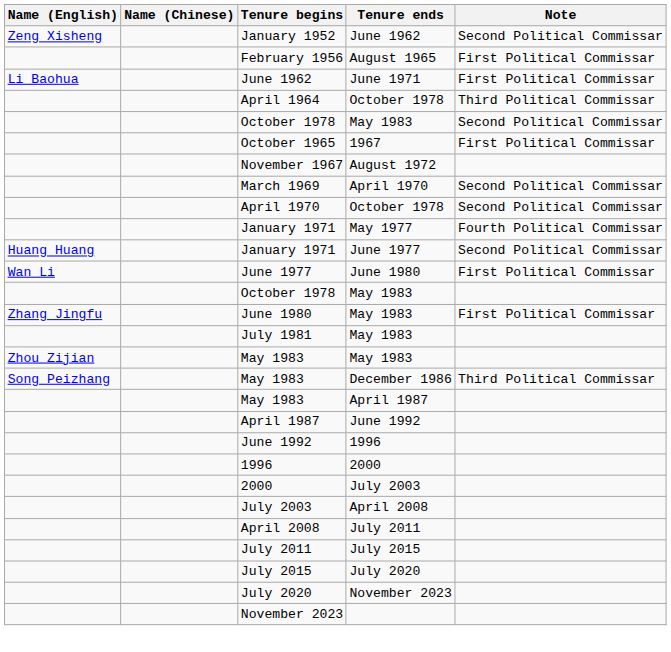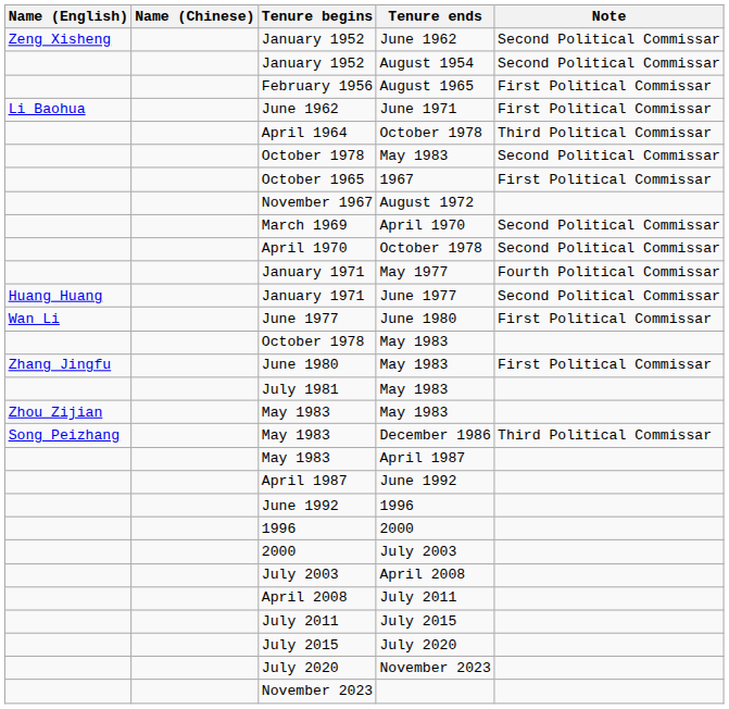 <table class="wikitable">
 <tr>
 <th>Name (English)</th>
 <th>Name (Chinese)</th>
 <th>Tenure begins</th>
 <th>Tenure ends</th>
 <th>Note</th>
 </tr>
 <tr>
 <td><a href='#'>Zeng Xisheng</a></td>
 <td></td>
 <td>January 1952</td>
 <td>June 1962</td>
+<td>Second Political Commissar</td>
+</tr>
+<tr>
+<td></td>
+<td></td>
+<td>January 1952</td>
+<td>August 1954</td>
 <td>Second Political Commissar</td>
 </tr>
 <tr>
 <td></td>
 <td></td>
 <td>February 1956</td>
 <td>August 1965</td>
 <td>First Political Commissar</td>
 </tr>
 <tr>
 <td><a href='#'>Li Baohua</a></td>
 <td></td>
 <td>June 1962</td>
 <td>June 1971</td>
 <td>First Political Commissar</td>
 </tr>
 <tr>
 <td></td>
 <td></td>
 <td>April 1964</td>
 <td>October 1978</td>
 <td>Third Political Commissar</td>
 </tr>
 <tr>
 <td></td>
 <td></td>
 <td>October 1978</td>
 <td>May 1983</td>
 <td>Second Political Commissar</td>
 </tr>
 <tr>
 <td></td>
 <td></td>
 <td>October 1965</td>
 <td>1967</td>
 <td>First Political Commissar</td>
 </tr>
 <tr>
 <td></td>
 <td></td>
 <td>November 1967</td>
 <td>August 1972</td>
 <td></td>
 </tr>
 <tr>
 <td></td>
 <td></td>
 <td>March 1969</td>
 <td>April 1970</td>
 <td>Second Political Commissar</td>
 </tr>
 <tr>
 <td></td>
 <td></td>
 <td>April 1970</td>
 <td>October 1978</td>
 <td>Second Political Commissar</td>
 </tr>
 <tr>
 <td></td>
 <td></td>
 <td>January 1971</td>
 <td>May 1977</td>
 <td>Fourth Political Commissar</td>
 </tr>
 <tr>
 <td><a href='#'>Huang Huang</a></td>
 <td></td>
 <td>January 1971</td>
 <td>June 1977</td>
 <td>Second Political Commissar</td>
 </tr>
 <tr>
 <td><a href='#'>Wan Li</a></td>
 <td></td>
 <td>June 1977</td>
 <td>June 1980</td>
 <td>First Political Commissar</td>
 </tr>
 <tr>
 <td></td>
 <td></td>
 <td>October 1978</td>
 <td>May 1983</td>
 <td></td>
 </tr>
 <tr>
 <td><a href='#'>Zhang Jingfu</a></td>
 <td></td>
 <td>June 1980</td>
 <td>May 1983</td>
 <td>First Political Commissar</td>
 </tr>
 <tr>
 <td></td>
 <td></td>
 <td>July 1981</td>
 <td>May 1983</td>
 <td></td>
 </tr>
 <tr>
 <td><a href='#'>Zhou Zijian</a></td>
 <td></td>
 <td>May 1983</td>
 <td>May 1983</td>
 <td></td>
 </tr>
 <tr>
 <td><a href='#'>Song Peizhang</a></td>
 <td></td>
 <td>May 1983</td>
 <td>December 1986</td>
 <td>Third Political Commissar</td>
 </tr>
 <tr>
 <td></td>
 <td></td>
 <td>May 1983</td>
 <td>April 1987</td>
 <td></td>
 </tr>
 <tr>
 <td></td>
 <td></td>
 <td>April 1987</td>
 <td>June 1992</td>
 <td></td>
 </tr>
 <tr>
 <td></td>
 <td></td>
 <td>June 1992</td>
 <td>1996</td>
 <td></td>
 </tr>
 <tr>
 <td></td>
 <td></td>
 <td>1996</td>
 <td>2000</td>
 <td></td>
 </tr>
 <tr>
 <td></td>
 <td></td>
 <td>2000</td>
 <td>July 2003</td>
 <td></td>
 </tr>
 <tr>
 <td></td>
 <td></td>
 <td>July 2003</td>
 <td>April 2008</td>
 <td></td>
 </tr>
 <tr>
 <td></td>
 <td></td>
 <td>April 2008</td>
 <td>July 2011</td>
 <td></td>
 </tr>
 <tr>
 <td></td>
 <td></td>
 <td>July 2011</td>
 <td>July 2015</td>
 <td></td>
 </tr>
 <tr>
 <td></td>
 <td></td>
 <td>July 2015</td>
 <td>July 2020</td>
 <td></td>
 </tr>
 <tr>
 <td></td>
 <td></td>
 <td>July 2020</td>
 <td>November 2023</td>
 <td></td>
 </tr>
 <tr>
 <td></td>
 <td></td>
 <td>November 2023</td>
 <td></td>
 <td></td>
 </tr>
 </table>
